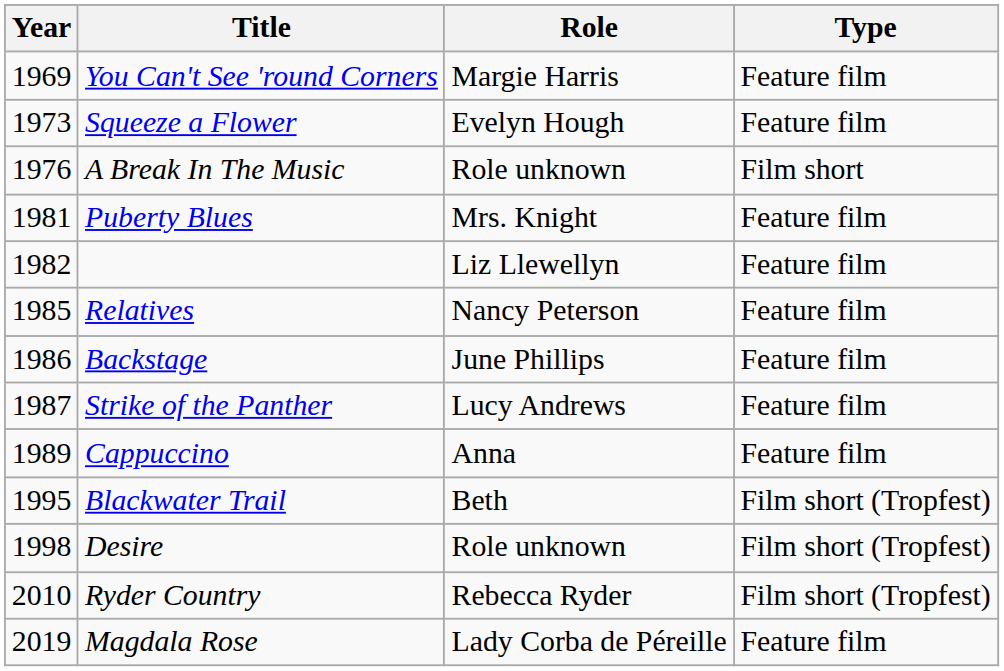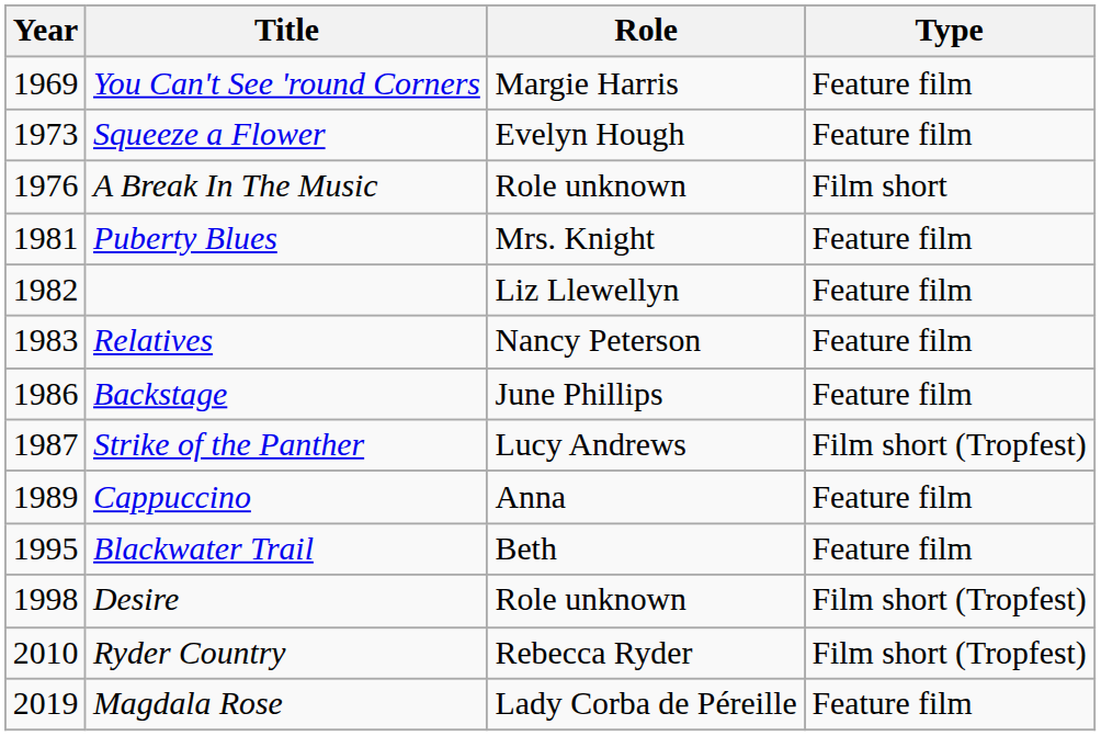 <table class="wikitable sortable">
 <tr>
 <th>Year</th>
 <th>Title</th>
 <th>Role</th>
 <th class="unsortable">Type</th>
 </tr>
 <tr>
 <td>1969</td>
 <td><em><a href='#'>You Can't See 'round Corners</a></em></td>
 <td>Margie Harris</td>
 <td>Feature film</td>
 </tr>
 <tr>
 <td>1973</td>
 <td><em><a href='#'>Squeeze a Flower</a></em></td>
 <td>Evelyn Hough</td>
 <td>Feature film</td>
 </tr>
 <tr>
 <td>1976</td>
 <td><em>A Break In The Music</em></td>
 <td>Role unknown</td>
 <td>Film short</td>
 </tr>
 <tr>
 <td>1981</td>
 <td><em><a href='#'>Puberty Blues</a></em></td>
 <td>Mrs. Knight</td>
 <td>Feature film</td>
 </tr>
 <tr>
 <td>1982</td>
 <td><em></em></td>
 <td>Liz Llewellyn</td>
 <td>Feature film</td>
 </tr>
 <tr>
-<td>1985</td>
+<td>1983</td>
 <td><em><a href='#'>Relatives</a></em></td>
 <td>Nancy Peterson</td>
 <td>Feature film</td>
 </tr>
 <tr>
 <td>1986</td>
 <td><em><a href='#'>Backstage</a></em></td>
 <td>June Phillips</td>
 <td>Feature film</td>
 </tr>
 <tr>
 <td>1987</td>
 <td><em><a href='#'>Strike of the Panther</a></em></td>
 <td>Lucy Andrews</td>
-<td>Feature film</td>
+<td>Film short (Tropfest)</td>
 </tr>
 <tr>
 <td>1989</td>
 <td><em><a href='#'>Cappuccino</a></em></td>
 <td>Anna</td>
 <td>Feature film</td>
 </tr>
 <tr>
 <td>1995</td>
 <td><em><a href='#'>Blackwater Trail</a></em></td>
 <td>Beth</td>
-<td>Film short (Tropfest)</td>
+<td>Feature film</td>
 </tr>
 <tr>
 <td>1998</td>
 <td><em>Desire</em></td>
 <td>Role unknown</td>
 <td>Film short (Tropfest)</td>
 </tr>
 <tr>
 <td>2010</td>
 <td><em>Ryder Country</em></td>
 <td>Rebecca Ryder</td>
 <td>Film short (Tropfest)</td>
 </tr>
 <tr>
 <td>2019</td>
 <td><em>Magdala Rose</em></td>
 <td>Lady Corba de Péreille</td>
 <td>Feature film </td>
 </tr>
 </table>
